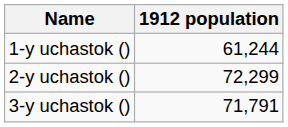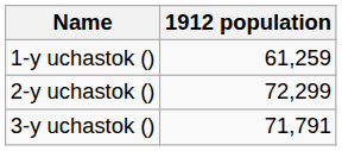 <table class="wikitable sortable">
 <tr>
 <th>Name</th>
 <th>1912 population</th>
 </tr>
 <tr>
 <td>1-y uchastok ()</td>
-<td align="right">61,244</td>
+<td align="right">61,259</td>
 </tr>
 <tr>
 <td>2-y uchastok ()</td>
 <td align="right">72,299</td>
 </tr>
 <tr>
 <td>3-y uchastok ()</td>
 <td align="right">71,791</td>
 </tr>
 </table>
